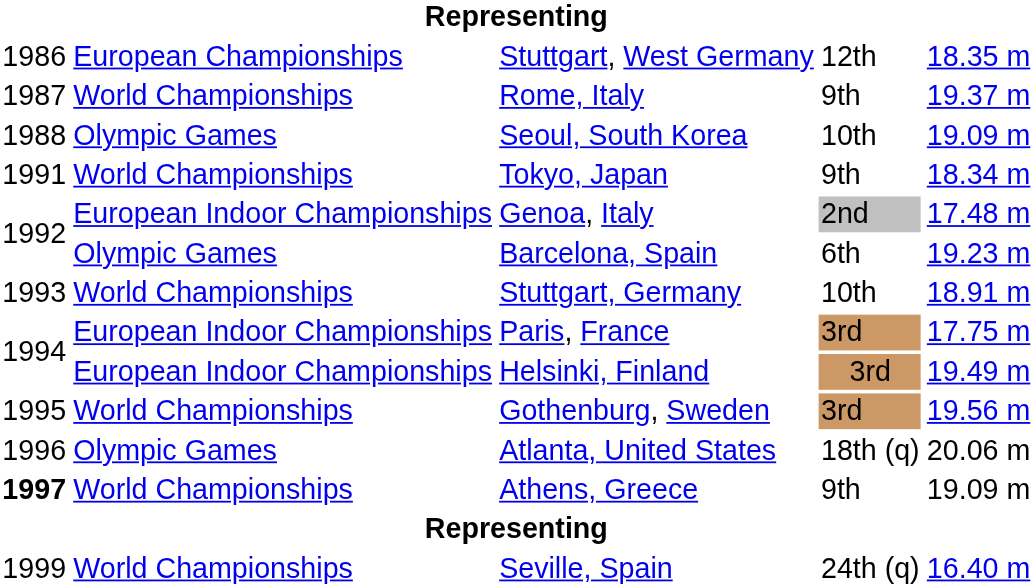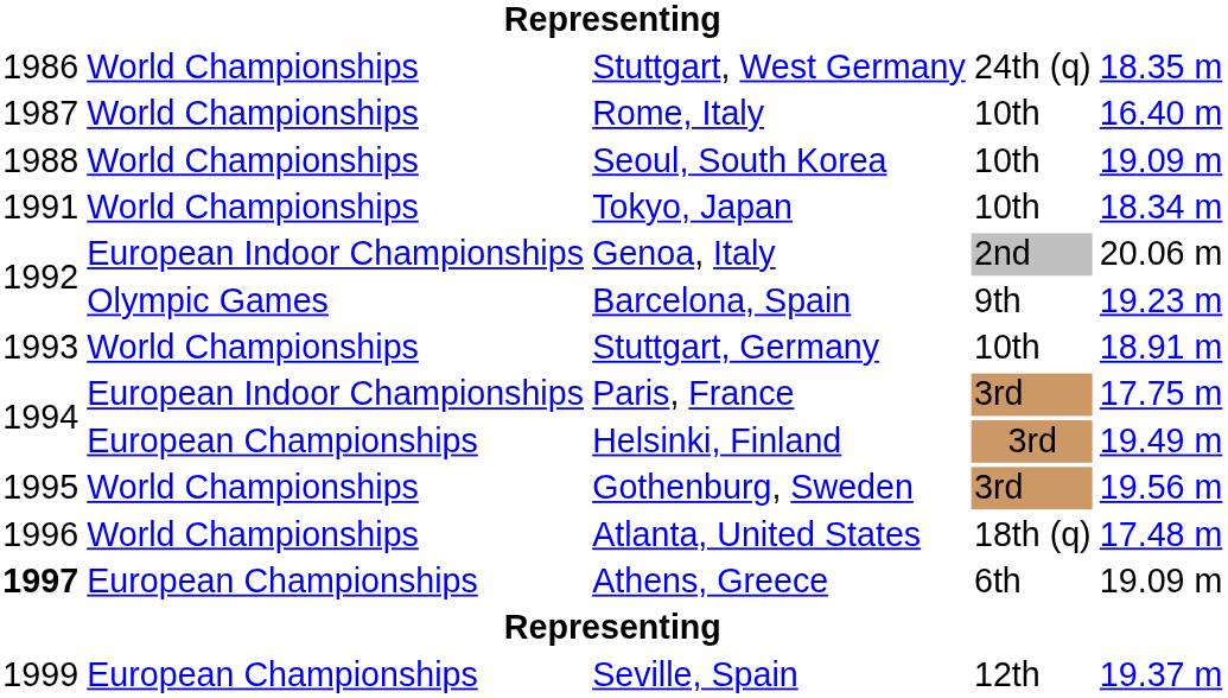 <table>
 <tr>
 <th colspan="5">Representing </th>
 </tr>
 <tr>
 <td>1986</td>
-<td><a href='#'>European Championships</a></td>
+<td><a href='#'>World Championships</a></td>
 <td><a href='#'>Stuttgart</a>, <a href='#'>West Germany</a></td>
-<td>12th</td>
+<td>24th (q)</td>
 <td><a href='#'>18.35 m</a></td>
 </tr>
 <tr>
 <td>1987</td>
 <td><a href='#'>World Championships</a></td>
 <td><a href='#'>Rome, Italy</a></td>
-<td>9th</td>
-<td><a href='#'>19.37 m</a></td>
+<td>10th</td>
+<td><a href='#'>16.40 m</a></td>
 </tr>
 <tr>
 <td>1988</td>
-<td><a href='#'>Olympic Games</a></td>
+<td><a href='#'>World Championships</a></td>
 <td><a href='#'>Seoul, South Korea</a></td>
 <td>10th</td>
 <td><a href='#'>19.09 m</a></td>
 </tr>
 <tr>
 <td>1991</td>
 <td><a href='#'>World Championships</a></td>
 <td><a href='#'>Tokyo, Japan</a></td>
-<td>9th</td>
+<td>10th</td>
 <td><a href='#'>18.34 m</a></td>
 </tr>
 <tr>
 <td rowspan=2>1992</td>
 <td><a href='#'>European Indoor Championships</a></td>
 <td><a href='#'>Genoa</a>, <a href='#'>Italy</a></td>
 <td bgcolor="silver">2nd</td>
-<td><a href='#'>17.48 m</a></td>
+<td>20.06 m</td>
 </tr>
 <tr>
 <td><a href='#'>Olympic Games</a></td>
 <td><a href='#'>Barcelona, Spain</a></td>
-<td>6th</td>
+<td>9th</td>
 <td><a href='#'>19.23 m</a></td>
 </tr>
 <tr>
 <td>1993</td>
 <td><a href='#'>World Championships</a></td>
 <td><a href='#'>Stuttgart, Germany</a></td>
 <td>10th</td>
 <td><a href='#'>18.91 m</a></td>
 </tr>
 <tr>
 <td rowspan=2>1994</td>
 <td><a href='#'>European Indoor Championships</a></td>
 <td><a href='#'>Paris</a>, <a href='#'>France</a></td>
 <td bgcolor="cc9966">3rd</td>
 <td><a href='#'>17.75 m</a></td>
 </tr>
 <tr>
-<td><a href='#'>European Indoor Championships</a></td>
+<td><a href='#'>European Championships</a></td>
 <td><a href='#'>Helsinki, Finland</a></td>
 <td bgcolor="cc9966" align="center">3rd</td>
 <td><a href='#'>19.49 m</a></td>
 </tr>
 <tr>
 <td>1995</td>
 <td><a href='#'>World Championships</a></td>
 <td><a href='#'>Gothenburg</a>, <a href='#'>Sweden</a></td>
 <td bgcolor="cc9966">3rd</td>
 <td><a href='#'>19.56 m</a></td>
 </tr>
 <tr>
 <td>1996</td>
-<td><a href='#'>Olympic Games</a></td>
+<td><a href='#'>World Championships</a></td>
 <td><a href='#'>Atlanta, United States</a></td>
 <td>18th (q)</td>
-<td>20.06 m</td>
+<td><a href='#'>17.48 m</a></td>
 </tr>
 <tr>
 <td><strong>1997</strong></td>
-<td><a href='#'>World Championships</a></td>
+<td><a href='#'>European Championships</a></td>
 <td><a href='#'>Athens, Greece</a></td>
-<td>9th</td>
+<td>6th</td>
 <td>19.09 m</td>
 </tr>
 <tr>
 <th colspan="5">Representing </th>
 </tr>
 <tr>
 <td>1999</td>
-<td><a href='#'>World Championships</a></td>
+<td><a href='#'>European Championships</a></td>
 <td><a href='#'>Seville, Spain</a></td>
-<td>24th (q)</td>
-<td><a href='#'>16.40 m</a></td>
+<td>12th</td>
+<td><a href='#'>19.37 m</a></td>
 </tr>
 </table>
